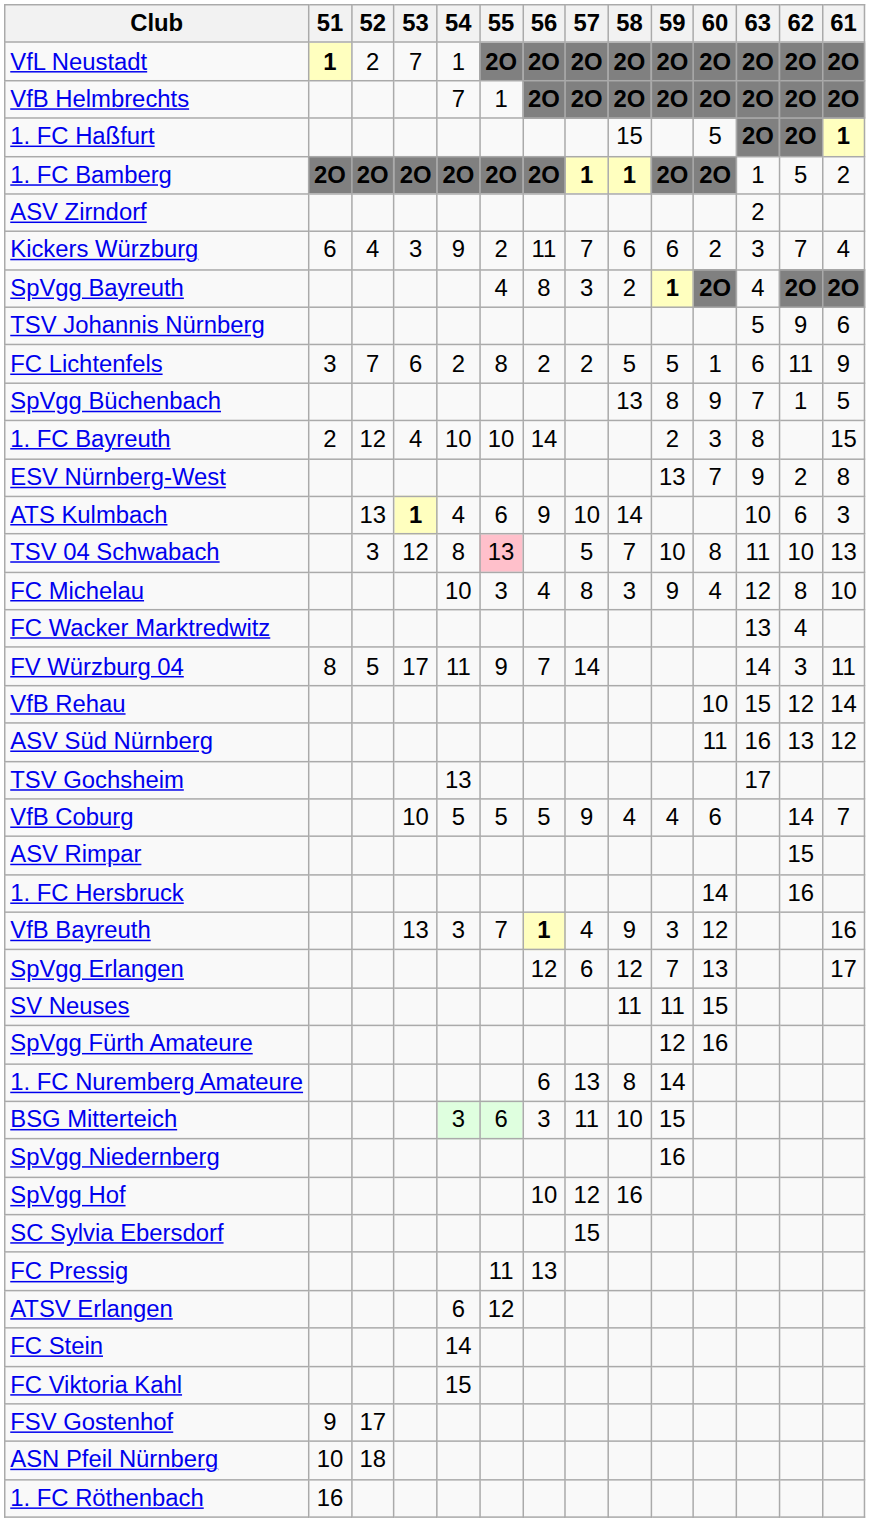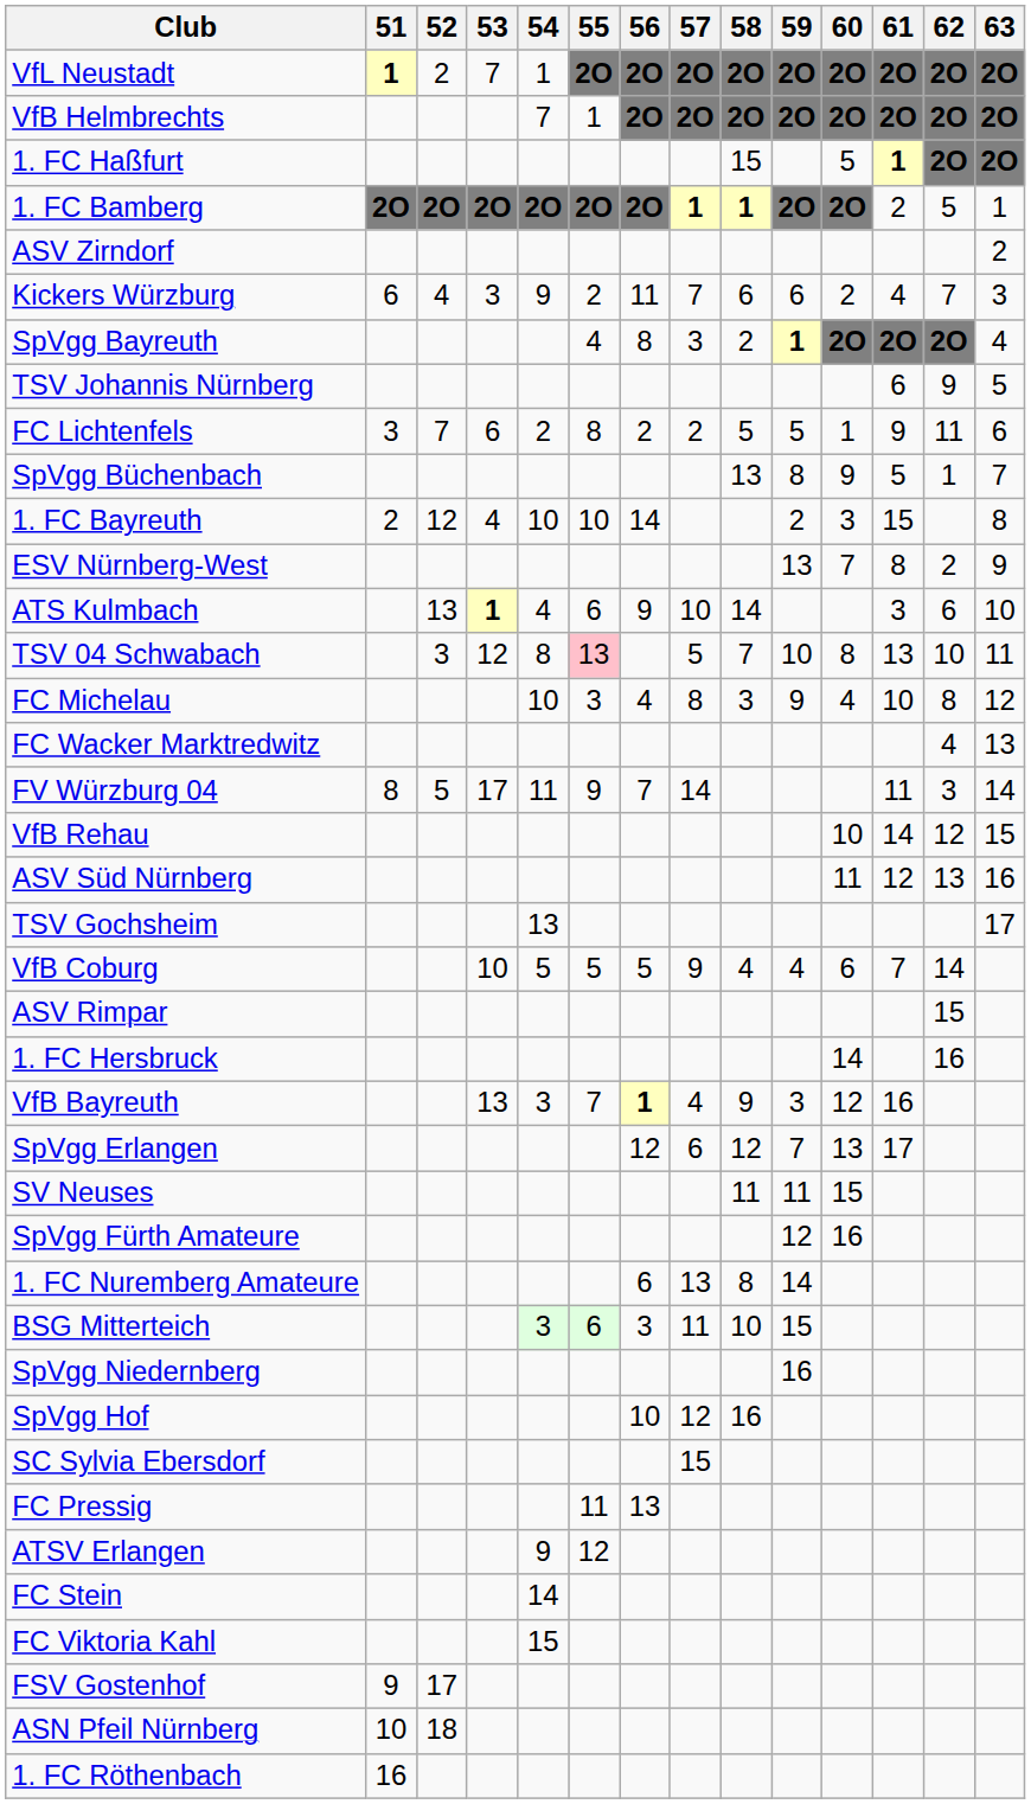 <table class="wikitable sortable">
 <tr>
 <th>Club</th>
 <th class="unsortable">51</th>
 <th class="unsortable">52</th>
 <th class="unsortable">53</th>
 <th class="unsortable">54</th>
 <th class="unsortable">55</th>
 <th class="unsortable">56</th>
 <th class="unsortable">57</th>
 <th class="unsortable">58</th>
 <th class="unsortable">59</th>
 <th class="unsortable">60</th>
+<th class="unsortable">61</th>
+<th class="unsortable">62</th>
 <th class="unsortable">63</th>
-<th class="unsortable">62</th>
-<th class="unsortable">61</th>
 </tr>
 <tr align="center">
 <td align="left"><a href='#'>VfL Neustadt</a></td>
 <td style="background:#ffffbf"><strong>1</strong></td>
 <td>2</td>
 <td>7</td>
 <td>1</td>
 <td style="background:#808080"><strong>2O</strong></td>
 <td style="background:#808080"><strong>2O</strong></td>
 <td style="background:#808080"><strong>2O</strong></td>
 <td style="background:#808080"><strong>2O</strong></td>
 <td style="background:#808080"><strong>2O</strong></td>
 <td style="background:#808080"><strong>2O</strong></td>
 <td style="background:#808080"><strong>2O</strong></td>
 <td style="background:#808080"><strong>2O</strong></td>
 <td style="background:#808080"><strong>2O</strong></td>
 </tr>
 <tr align="center">
 <td align="left"><a href='#'>VfB Helmbrechts</a></td>
 <td></td>
 <td></td>
 <td></td>
 <td>7</td>
 <td>1</td>
 <td style="background:#808080"><strong>2O</strong></td>
 <td style="background:#808080"><strong>2O</strong></td>
 <td style="background:#808080"><strong>2O</strong></td>
 <td style="background:#808080"><strong>2O</strong></td>
 <td style="background:#808080"><strong>2O</strong></td>
 <td style="background:#808080"><strong>2O</strong></td>
 <td style="background:#808080"><strong>2O</strong></td>
 <td style="background:#808080"><strong>2O</strong></td>
 </tr>
 <tr align="center">
 <td align="left"><a href='#'>1. FC Haßfurt</a></td>
 <td></td>
 <td></td>
 <td></td>
 <td></td>
 <td></td>
 <td></td>
 <td></td>
 <td>15</td>
 <td></td>
 <td>5</td>
+<td style="background:#ffffbf"><strong>1</strong></td>
 <td style="background:#808080"><strong>2O</strong></td>
 <td style="background:#808080"><strong>2O</strong></td>
-<td style="background:#ffffbf"><strong>1</strong></td>
 </tr>
 <tr align="center">
 <td align="left"><a href='#'>1. FC Bamberg</a></td>
 <td style="background:#808080"><strong>2O</strong></td>
 <td style="background:#808080"><strong>2O</strong></td>
 <td style="background:#808080"><strong>2O</strong></td>
 <td style="background:#808080"><strong>2O</strong></td>
 <td style="background:#808080"><strong>2O</strong></td>
 <td style="background:#808080"><strong>2O</strong></td>
 <td style="background:#ffffbf"><strong>1</strong></td>
 <td style="background:#ffffbf"><strong>1</strong></td>
 <td style="background:#808080"><strong>2O</strong></td>
 <td style="background:#808080"><strong>2O</strong></td>
+<td>2</td>
+<td>5</td>
 <td>1</td>
-<td>5</td>
-<td>2</td>
 </tr>
 <tr align="center">
 <td align="left"><a href='#'>ASV Zirndorf</a></td>
 <td></td>
 <td></td>
 <td></td>
 <td></td>
 <td></td>
 <td></td>
 <td></td>
 <td></td>
 <td></td>
 <td></td>
-<td>2</td>
 <td></td>
 <td></td>
+<td>2</td>
 </tr>
 <tr align="center">
 <td align="left"><a href='#'>Kickers Würzburg</a></td>
 <td>6</td>
 <td>4</td>
 <td>3</td>
 <td>9</td>
 <td>2</td>
 <td>11</td>
 <td>7</td>
 <td>6</td>
 <td>6</td>
 <td>2</td>
+<td>4</td>
+<td>7</td>
 <td>3</td>
-<td>7</td>
-<td>4</td>
 </tr>
 <tr align="center">
 <td align="left"><a href='#'>SpVgg Bayreuth</a></td>
 <td></td>
 <td></td>
 <td></td>
 <td></td>
 <td>4</td>
 <td>8</td>
 <td>3</td>
 <td>2</td>
 <td style="background:#ffffbf"><strong>1</strong></td>
 <td style="background:#808080"><strong>2O</strong></td>
-<td>4</td>
 <td style="background:#808080"><strong>2O</strong></td>
 <td style="background:#808080"><strong>2O</strong></td>
+<td>4</td>
 </tr>
 <tr align="center">
 <td align="left"><a href='#'>TSV Johannis Nürnberg</a></td>
 <td></td>
 <td></td>
 <td></td>
 <td></td>
 <td></td>
 <td></td>
 <td></td>
 <td></td>
 <td></td>
 <td></td>
+<td>6</td>
+<td>9</td>
 <td>5</td>
-<td>9</td>
-<td>6</td>
 </tr>
 <tr align="center">
 <td align="left"><a href='#'>FC Lichtenfels</a></td>
 <td>3</td>
 <td>7</td>
 <td>6</td>
 <td>2</td>
 <td>8</td>
 <td>2</td>
 <td>2</td>
 <td>5</td>
 <td>5</td>
 <td>1</td>
+<td>9</td>
+<td>11</td>
 <td>6</td>
-<td>11</td>
-<td>9</td>
 </tr>
 <tr align="center">
 <td align="left"><a href='#'>SpVgg Büchenbach</a></td>
 <td></td>
 <td></td>
 <td></td>
 <td></td>
 <td></td>
 <td></td>
 <td></td>
 <td>13</td>
 <td>8</td>
 <td>9</td>
+<td>5</td>
+<td>1</td>
 <td>7</td>
-<td>1</td>
-<td>5</td>
 </tr>
 <tr align="center">
 <td align="left"><a href='#'>1. FC Bayreuth</a></td>
 <td>2</td>
 <td>12</td>
 <td>4</td>
 <td>10</td>
 <td>10</td>
 <td>14</td>
 <td></td>
 <td></td>
 <td>2</td>
 <td>3</td>
+<td>15</td>
+<td></td>
 <td>8</td>
-<td></td>
-<td>15</td>
 </tr>
 <tr align="center">
 <td align="left"><a href='#'>ESV Nürnberg-West</a></td>
 <td></td>
 <td></td>
 <td></td>
 <td></td>
 <td></td>
 <td></td>
 <td></td>
 <td></td>
 <td>13</td>
 <td>7</td>
+<td>8</td>
+<td>2</td>
 <td>9</td>
-<td>2</td>
-<td>8</td>
 </tr>
 <tr align="center">
 <td align="left"><a href='#'>ATS Kulmbach</a></td>
 <td></td>
 <td>13</td>
 <td style="background:#ffffbf"><strong>1</strong></td>
 <td>4</td>
 <td>6</td>
 <td>9</td>
 <td>10</td>
 <td>14</td>
 <td></td>
 <td></td>
+<td>3</td>
+<td>6</td>
 <td>10</td>
-<td>6</td>
-<td>3</td>
 </tr>
 <tr align="center">
 <td align="left"><a href='#'>TSV 04 Schwabach</a></td>
 <td></td>
 <td>3</td>
 <td>12</td>
 <td>8</td>
 <td style="background: pink;">13</td>
 <td></td>
 <td>5</td>
 <td>7</td>
 <td>10</td>
 <td>8</td>
+<td>13</td>
+<td>10</td>
 <td>11</td>
-<td>10</td>
-<td>13</td>
 </tr>
 <tr align="center">
 <td align="left"><a href='#'>FC Michelau</a></td>
 <td></td>
 <td></td>
 <td></td>
 <td>10</td>
 <td>3</td>
 <td>4</td>
 <td>8</td>
 <td>3</td>
 <td>9</td>
 <td>4</td>
+<td>10</td>
+<td>8</td>
 <td>12</td>
-<td>8</td>
-<td>10</td>
 </tr>
 <tr align="center">
 <td align="left"><a href='#'>FC Wacker Marktredwitz</a></td>
 <td></td>
 <td></td>
 <td></td>
 <td></td>
 <td></td>
 <td></td>
 <td></td>
 <td></td>
 <td></td>
 <td></td>
+<td></td>
+<td>4</td>
 <td>13</td>
-<td>4</td>
-<td></td>
 </tr>
 <tr align="center">
 <td align="left"><a href='#'>FV Würzburg 04</a></td>
 <td>8</td>
 <td>5</td>
 <td>17</td>
 <td>11</td>
 <td>9</td>
 <td>7</td>
 <td>14</td>
 <td></td>
 <td></td>
 <td></td>
+<td>11</td>
+<td>3</td>
 <td>14</td>
-<td>3</td>
-<td>11</td>
 </tr>
 <tr align="center">
 <td align="left"><a href='#'>VfB Rehau</a></td>
 <td></td>
 <td></td>
 <td></td>
 <td></td>
 <td></td>
 <td></td>
 <td></td>
 <td></td>
 <td></td>
 <td>10</td>
+<td>14</td>
+<td>12</td>
 <td>15</td>
-<td>12</td>
-<td>14</td>
 </tr>
 <tr align="center">
 <td align="left"><a href='#'>ASV Süd Nürnberg</a></td>
 <td></td>
 <td></td>
 <td></td>
 <td></td>
 <td></td>
 <td></td>
 <td></td>
 <td></td>
 <td></td>
 <td>11</td>
+<td>12</td>
+<td>13</td>
 <td>16</td>
-<td>13</td>
-<td>12</td>
 </tr>
 <tr align="center">
 <td align="left"><a href='#'>TSV Gochsheim</a></td>
 <td></td>
 <td></td>
 <td></td>
 <td>13</td>
 <td></td>
 <td></td>
 <td></td>
 <td></td>
 <td></td>
 <td></td>
-<td>17</td>
 <td></td>
 <td></td>
+<td>17</td>
 </tr>
 <tr align="center">
 <td align="left"><a href='#'>VfB Coburg</a></td>
 <td></td>
 <td></td>
 <td>10</td>
 <td>5</td>
 <td>5</td>
 <td>5</td>
 <td>9</td>
 <td>4</td>
 <td>4</td>
 <td>6</td>
+<td>7</td>
+<td>14</td>
 <td></td>
-<td>14</td>
-<td>7</td>
 </tr>
 <tr align="center">
 <td align="left"><a href='#'>ASV Rimpar</a></td>
 <td></td>
 <td></td>
 <td></td>
 <td></td>
 <td></td>
 <td></td>
 <td></td>
 <td></td>
 <td></td>
 <td></td>
 <td></td>
 <td>15</td>
 <td></td>
 </tr>
 <tr align="center">
 <td align="left"><a href='#'>1. FC Hersbruck</a></td>
 <td></td>
 <td></td>
 <td></td>
 <td></td>
 <td></td>
 <td></td>
 <td></td>
 <td></td>
 <td></td>
 <td>14</td>
 <td></td>
 <td>16</td>
 <td></td>
 </tr>
 <tr align="center">
 <td align="left"><a href='#'>VfB Bayreuth</a></td>
 <td></td>
 <td></td>
 <td>13</td>
 <td>3</td>
 <td>7</td>
 <td style="background:#ffffbf"><strong>1</strong></td>
 <td>4</td>
 <td>9</td>
 <td>3</td>
 <td>12</td>
+<td>16</td>
 <td></td>
 <td></td>
-<td>16</td>
 </tr>
 <tr align="center">
 <td align="left"><a href='#'>SpVgg Erlangen</a></td>
 <td></td>
 <td></td>
 <td></td>
 <td></td>
 <td></td>
 <td>12</td>
 <td>6</td>
 <td>12</td>
 <td>7</td>
 <td>13</td>
+<td>17</td>
 <td></td>
 <td></td>
-<td>17</td>
 </tr>
 <tr align="center">
 <td align="left"><a href='#'>SV Neuses</a></td>
 <td></td>
 <td></td>
 <td></td>
 <td></td>
 <td></td>
 <td></td>
 <td></td>
 <td>11</td>
 <td>11</td>
 <td>15</td>
 <td></td>
 <td></td>
 <td></td>
 </tr>
 <tr align="center">
 <td align="left"><a href='#'>SpVgg Fürth Amateure</a></td>
 <td></td>
 <td></td>
 <td></td>
 <td></td>
 <td></td>
 <td></td>
 <td></td>
 <td></td>
 <td>12</td>
 <td>16</td>
 <td></td>
 <td></td>
 <td></td>
 </tr>
 <tr align="center">
 <td align="left"><a href='#'>1. FC Nuremberg Amateure</a></td>
 <td></td>
 <td></td>
 <td></td>
 <td></td>
 <td></td>
 <td>6</td>
 <td>13</td>
 <td>8</td>
 <td>14</td>
 <td></td>
 <td></td>
 <td></td>
 <td></td>
 </tr>
 <tr align="center">
 <td align="left"><a href='#'>BSG Mitterteich</a></td>
 <td></td>
 <td></td>
 <td></td>
 <td style="background:#dfffdf">3</td>
 <td style="background:#dfffdf">6</td>
 <td>3</td>
 <td>11</td>
 <td>10</td>
 <td>15</td>
 <td></td>
 <td></td>
 <td></td>
 <td></td>
 </tr>
 <tr align="center">
 <td align="left"><a href='#'>SpVgg Niedernberg</a></td>
 <td></td>
 <td></td>
 <td></td>
 <td></td>
 <td></td>
 <td></td>
 <td></td>
 <td></td>
 <td>16</td>
 <td></td>
 <td></td>
 <td></td>
 <td></td>
 </tr>
 <tr align="center">
 <td align="left"><a href='#'>SpVgg Hof</a></td>
 <td></td>
 <td></td>
 <td></td>
 <td></td>
 <td></td>
 <td>10</td>
 <td>12</td>
 <td>16</td>
 <td></td>
 <td></td>
 <td></td>
 <td></td>
 <td></td>
 </tr>
 <tr align="center">
 <td align="left"><a href='#'>SC Sylvia Ebersdorf</a></td>
 <td></td>
 <td></td>
 <td></td>
 <td></td>
 <td></td>
 <td></td>
 <td>15</td>
 <td></td>
 <td></td>
 <td></td>
 <td></td>
 <td></td>
 <td></td>
 </tr>
 <tr align="center">
 <td align="left"><a href='#'>FC Pressig</a></td>
 <td></td>
 <td></td>
 <td></td>
 <td></td>
 <td>11</td>
 <td>13</td>
 <td></td>
 <td></td>
 <td></td>
 <td></td>
 <td></td>
 <td></td>
 <td></td>
 </tr>
 <tr align="center">
 <td align="left"><a href='#'>ATSV Erlangen</a></td>
 <td></td>
 <td></td>
 <td></td>
-<td>6</td>
+<td>9</td>
 <td>12</td>
 <td></td>
 <td></td>
 <td></td>
 <td></td>
 <td></td>
 <td></td>
 <td></td>
 <td></td>
 </tr>
 <tr align="center">
 <td align="left"><a href='#'>FC Stein</a></td>
 <td></td>
 <td></td>
 <td></td>
 <td>14</td>
 <td></td>
 <td></td>
 <td></td>
 <td></td>
 <td></td>
 <td></td>
 <td></td>
 <td></td>
 <td></td>
 </tr>
 <tr align="center">
 <td align="left"><a href='#'>FC Viktoria Kahl</a></td>
 <td></td>
 <td></td>
 <td></td>
 <td>15</td>
 <td></td>
 <td></td>
 <td></td>
 <td></td>
 <td></td>
 <td></td>
 <td></td>
 <td></td>
 <td></td>
 </tr>
 <tr align="center">
 <td align="left"><a href='#'>FSV Gostenhof</a></td>
 <td>9</td>
 <td>17</td>
 <td></td>
 <td></td>
 <td></td>
 <td></td>
 <td></td>
 <td></td>
 <td></td>
 <td></td>
 <td></td>
 <td></td>
 <td></td>
 </tr>
 <tr align="center">
 <td align="left"><a href='#'>ASN Pfeil Nürnberg</a></td>
 <td>10</td>
 <td>18</td>
 <td></td>
 <td></td>
 <td></td>
 <td></td>
 <td></td>
 <td></td>
 <td></td>
 <td></td>
 <td></td>
 <td></td>
 <td></td>
 </tr>
 <tr align="center">
 <td align="left"><a href='#'>1. FC Röthenbach</a></td>
 <td>16</td>
 <td></td>
 <td></td>
 <td></td>
 <td></td>
 <td></td>
 <td></td>
 <td></td>
 <td></td>
 <td></td>
 <td></td>
 <td></td>
 <td></td>
 </tr>
 </table>
